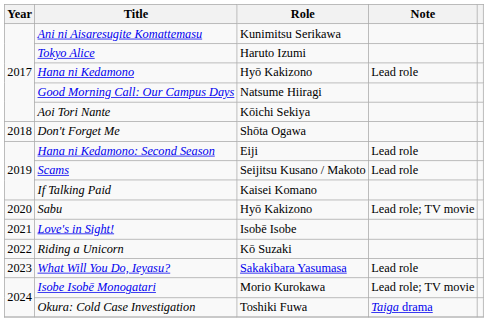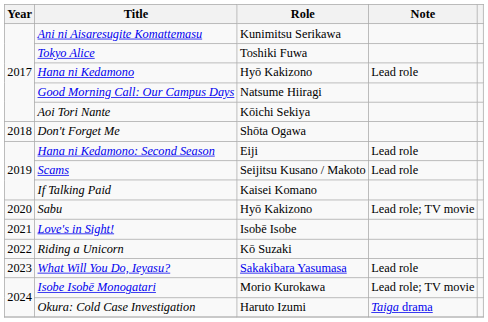 <table class="wikitable sortable">
 <tr>
 <th>Year</th>
 <th>Title</th>
 <th>Role</th>
 <th>Note</th>
 <th class="unsortable"></th>
 </tr>
 <tr>
 <td rowspan="5">2017</td>
 <td><em><a href='#'>Ani ni Aisaresugite Komattemasu</a></em></td>
 <td>Kunimitsu Serikawa</td>
 <td></td>
 <td></td>
 </tr>
 <tr>
 <td><em><a href='#'>Tokyo Alice</a></em></td>
-<td>Haruto Izumi</td>
+<td>Toshiki Fuwa</td>
 <td></td>
 <td></td>
 </tr>
 <tr>
 <td><em><a href='#'>Hana ni Kedamono</a></em></td>
 <td>Hyō Kakizono</td>
 <td>Lead role</td>
 <td></td>
 </tr>
 <tr>
 <td><em><a href='#'>Good Morning Call: Our Campus Days</a></em></td>
 <td>Natsume Hiiragi</td>
 <td></td>
 <td></td>
 </tr>
 <tr>
 <td><em>Aoi Tori Nante</em></td>
 <td>Kōichi Sekiya</td>
 <td></td>
 <td></td>
 </tr>
 <tr>
 <td rowspan="1">2018</td>
 <td><em>Don't Forget Me</em></td>
 <td>Shōta Ogawa</td>
 <td></td>
 <td></td>
 </tr>
 <tr>
 <td rowspan="3">2019</td>
 <td><em><a href='#'>Hana ni Kedamono: Second Season</a></em></td>
 <td>Eiji</td>
 <td>Lead role</td>
 <td></td>
 </tr>
 <tr>
 <td><em><a href='#'>Scams</a></em></td>
 <td>Seijitsu Kusano / Makoto</td>
 <td>Lead role</td>
 <td></td>
 </tr>
 <tr>
 <td><em>If Talking Paid</em></td>
 <td>Kaisei Komano</td>
 <td></td>
 <td></td>
 </tr>
 <tr>
 <td rowspan="1">2020</td>
 <td><em>Sabu</em></td>
 <td>Hyō Kakizono</td>
 <td>Lead role; TV movie</td>
 <td></td>
 </tr>
 <tr>
 <td rowspan="1">2021</td>
 <td><em><a href='#'>Love's in Sight!</a></em></td>
 <td>Isobē Isobe</td>
 <td></td>
 <td></td>
 </tr>
 <tr>
 <td>2022</td>
 <td><em>Riding a Unicorn</em></td>
 <td>Kō Suzaki</td>
 <td></td>
 <td></td>
 </tr>
 <tr>
 <td>2023</td>
 <td><em><a href='#'>What Will You Do, Ieyasu?</a></em></td>
 <td><a href='#'>Sakakibara Yasumasa</a></td>
 <td>Lead role</td>
 <td></td>
 </tr>
 <tr>
 <td rowspan="2">2024</td>
 <td><em><a href='#'>Isobe Isobē Monogatari</a></em></td>
 <td>Morio Kurokawa</td>
 <td>Lead role; TV movie</td>
 <td></td>
 </tr>
 <tr>
 <td><em>Okura: Cold Case Investigation</em></td>
-<td>Toshiki Fuwa</td>
+<td>Haruto Izumi</td>
 <td><a href='#'><em>Taiga</em> drama</a></td>
 <td></td>
 </tr>
 <tr>
 </tr>
 </table>
